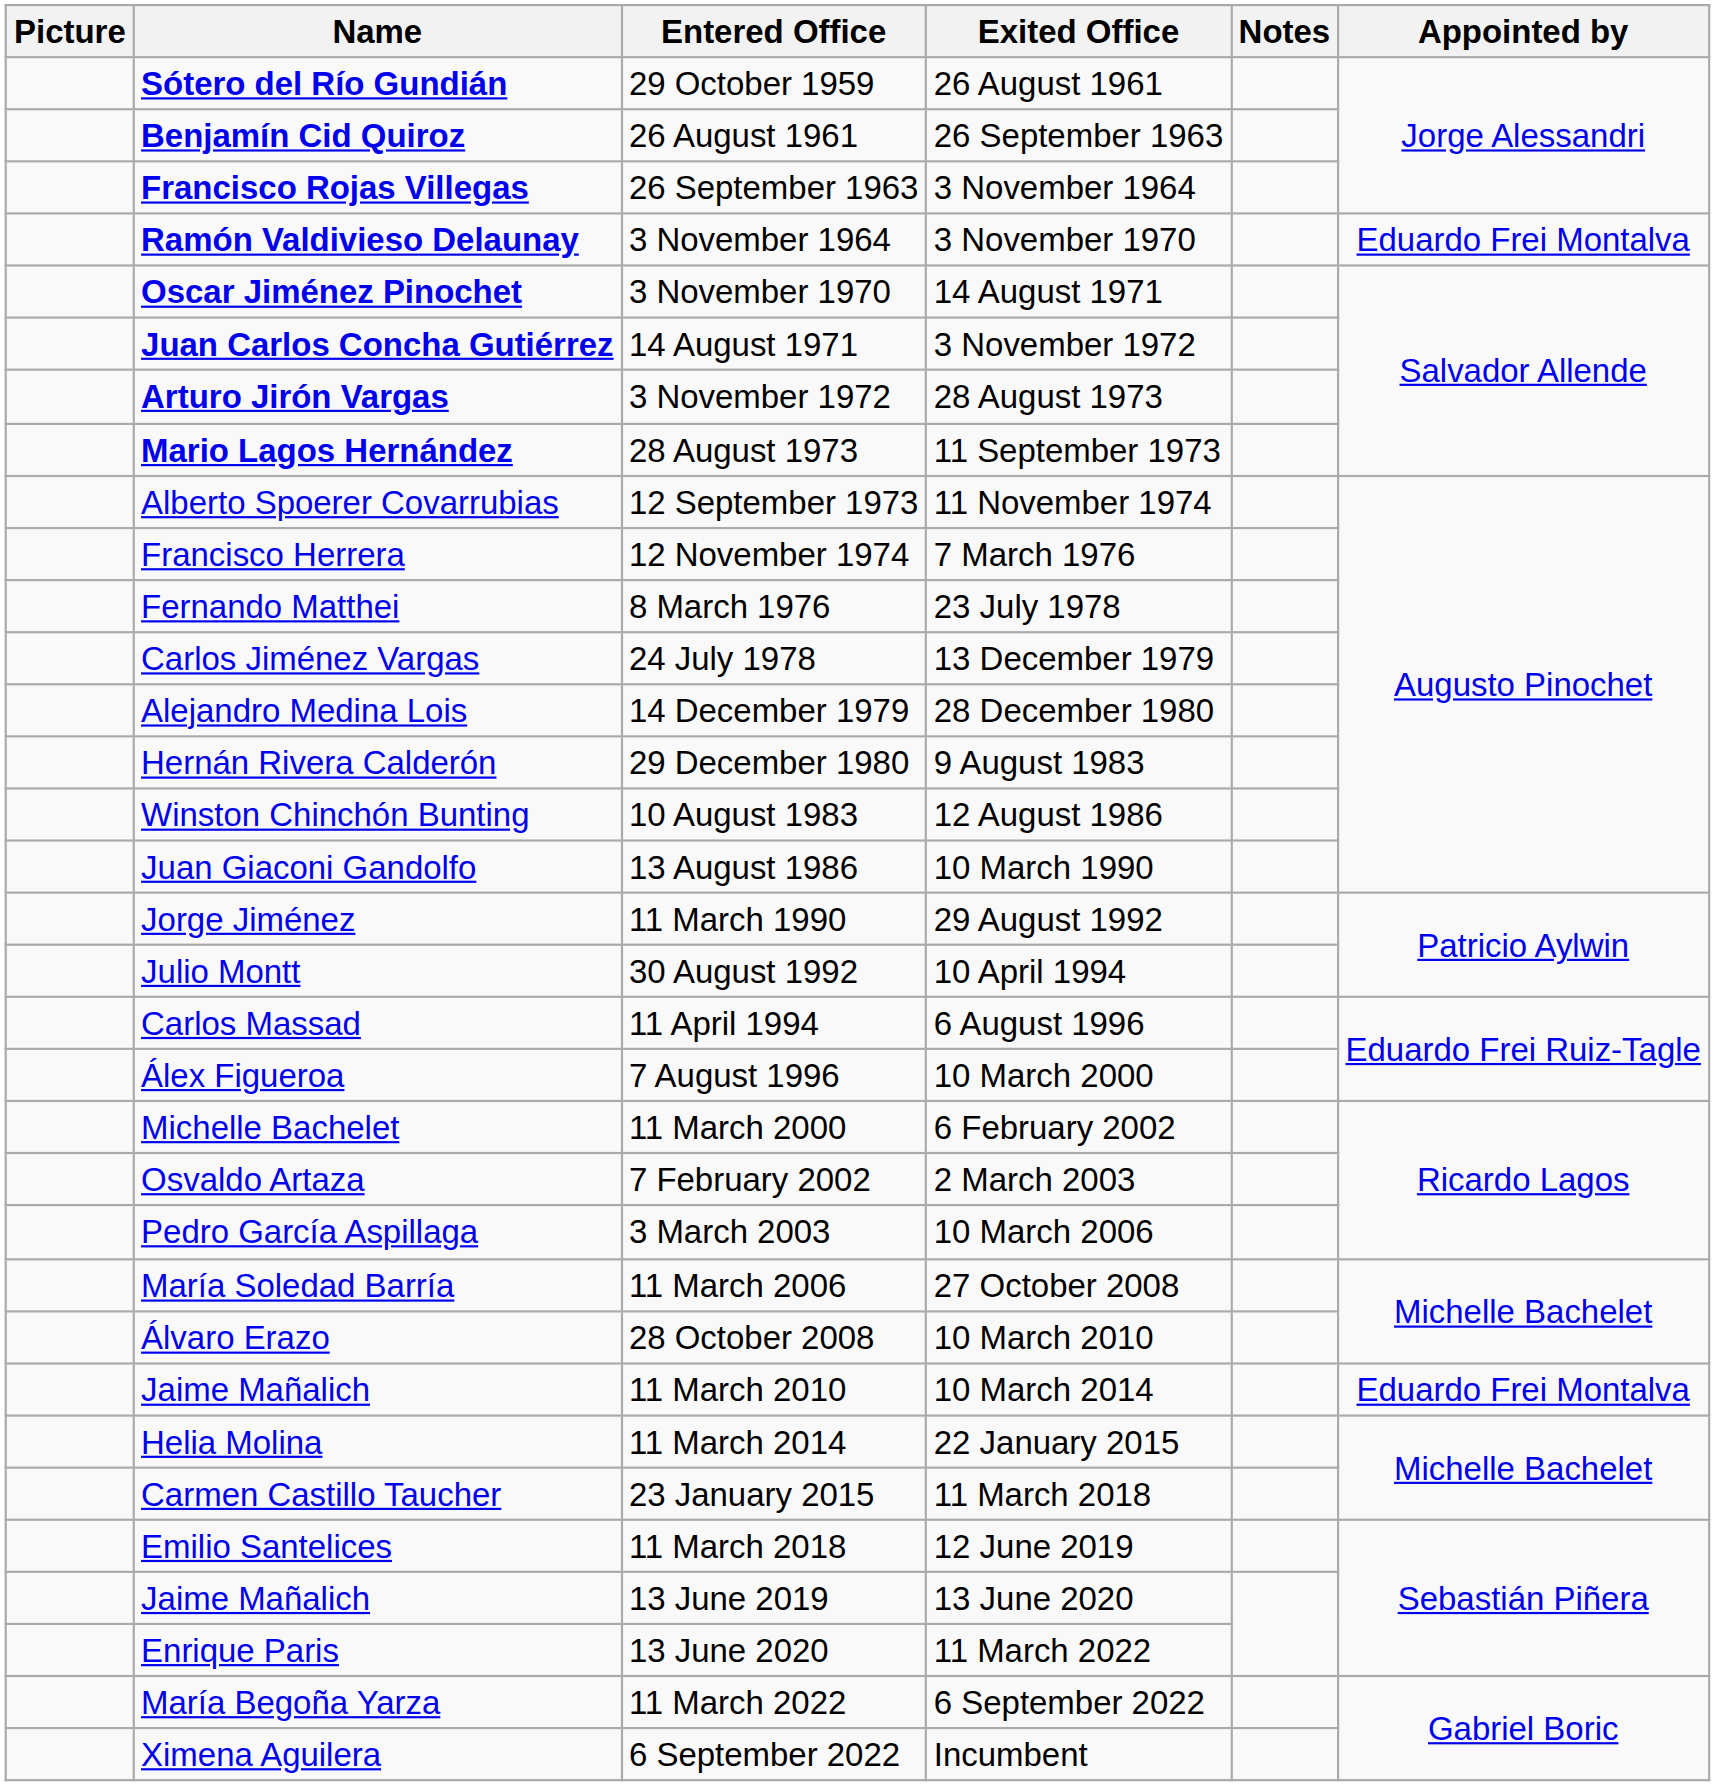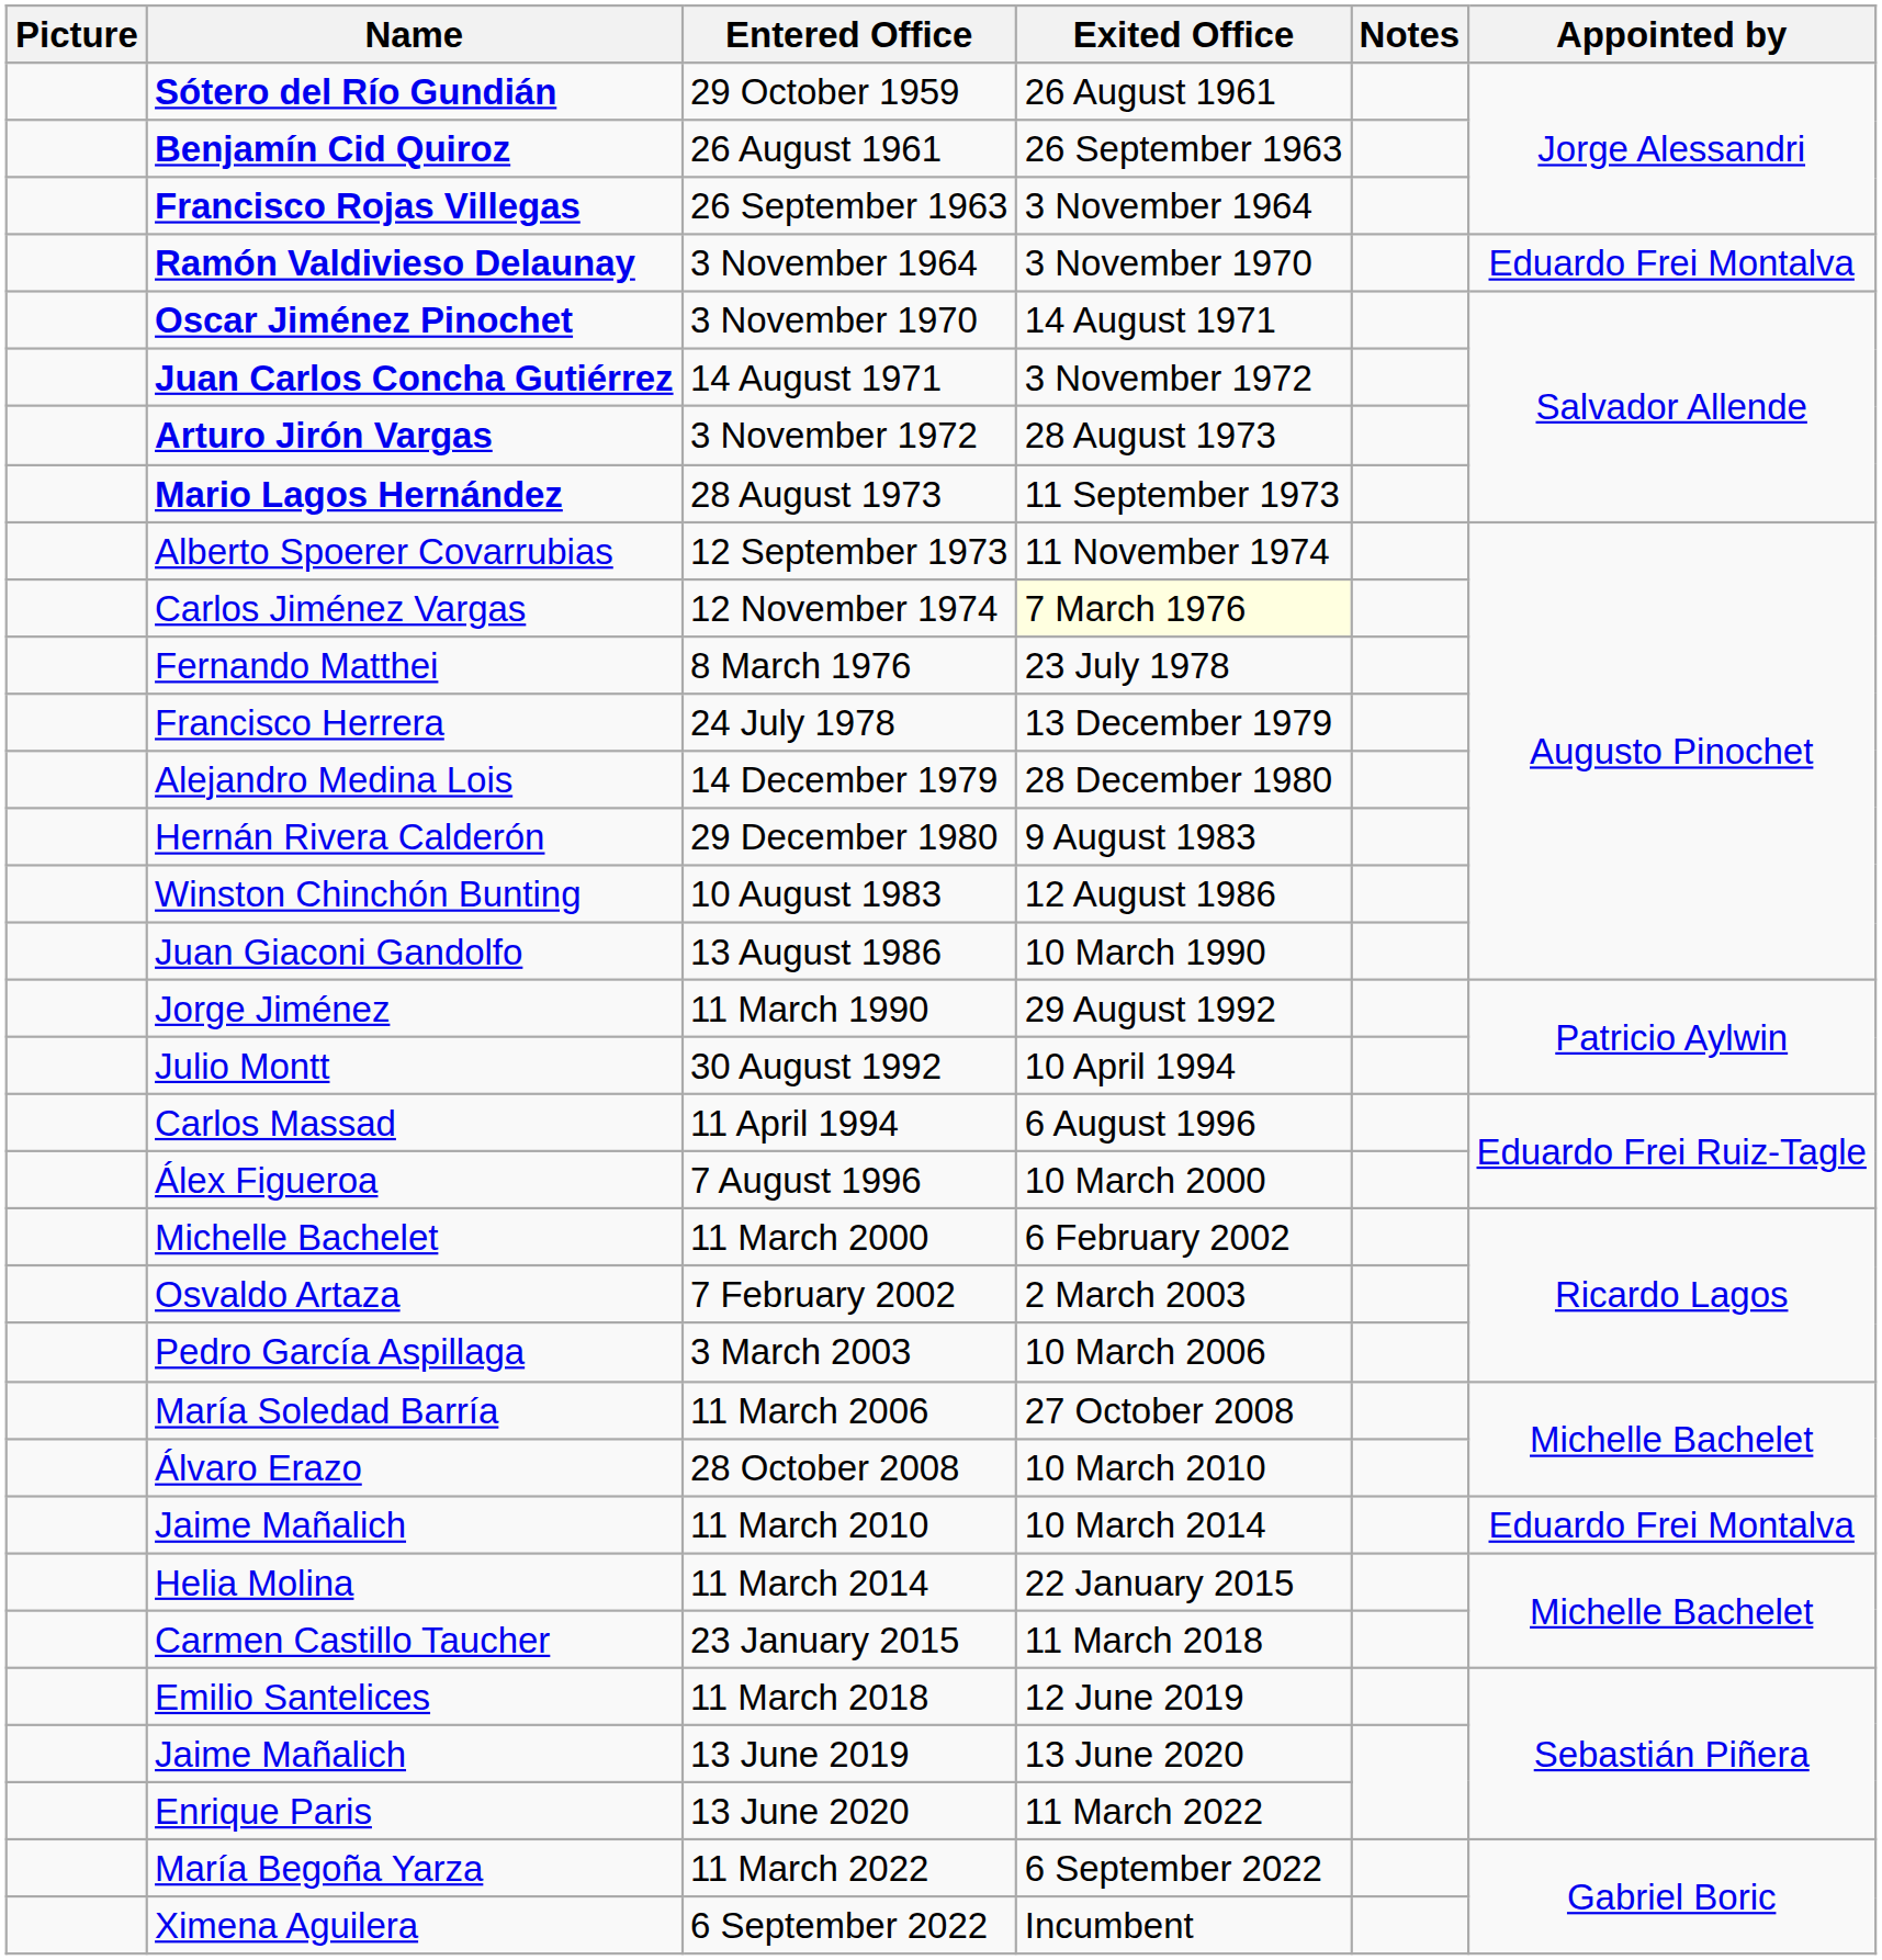 <table class="wikitable" style="margin:1em auto; font-size:95%;">
 <tr>
 <th>Picture</th>
 <th>Name</th>
 <th>Entered Office</th>
 <th>Exited Office</th>
 <th>Notes</th>
 <th>Appointed by</th>
 </tr>
 <tr>
 <td></td>
 <td><strong><a href='#'>Sótero del Río Gundián</a></strong></td>
 <td>29 October 1959</td>
 <td>26 August 1961</td>
 <td></td>
 <td rowspan=3 align=center><a href='#'>Jorge Alessandri</a></td>
 </tr>
 <tr>
 <td></td>
 <td><strong><a href='#'>Benjamín Cid Quiroz</a></strong></td>
 <td>26 August 1961</td>
 <td>26 September 1963</td>
 <td></td>
 </tr>
 <tr>
 <td></td>
 <td><strong><a href='#'>Francisco Rojas Villegas</a></strong></td>
 <td>26 September 1963</td>
 <td>3 November 1964</td>
 <td></td>
 </tr>
 <tr>
 <td></td>
 <td><strong><a href='#'>Ramón Valdivieso Delaunay</a></strong></td>
 <td>3 November 1964</td>
 <td>3 November 1970</td>
 <td></td>
 <td rowspan=1 align=center><a href='#'>Eduardo Frei Montalva</a></td>
 </tr>
 <tr>
 <td></td>
 <td><strong><a href='#'>Oscar Jiménez Pinochet</a></strong></td>
 <td>3 November 1970</td>
 <td>14 August 1971</td>
 <td></td>
 <td rowspan=4 align=center><a href='#'>Salvador Allende</a></td>
 </tr>
 <tr>
 <td></td>
 <td><strong><a href='#'>Juan Carlos Concha Gutiérrez</a></strong></td>
 <td>14 August 1971</td>
 <td>3 November 1972</td>
 <td></td>
 </tr>
 <tr>
 <td></td>
 <td><strong><a href='#'>Arturo Jirón Vargas</a></strong></td>
 <td>3 November 1972</td>
 <td>28 August 1973</td>
 <td></td>
 </tr>
 <tr>
 <td></td>
 <td><strong><a href='#'>Mario Lagos Hernández</a></strong></td>
 <td>28 August 1973</td>
 <td>11 September 1973</td>
 <td></td>
 </tr>
 <tr>
 <td></td>
 <td><a href='#'>Alberto Spoerer Covarrubias</a></td>
 <td>12 September 1973</td>
 <td>11 November 1974</td>
 <td></td>
 <td rowspan=8 align=center><a href='#'>Augusto Pinochet</a></td>
 </tr>
 <tr>
 <td></td>
-<td><a href='#'>Francisco Herrera</a></td>
+<td><a href='#'>Carlos Jiménez Vargas</a></td>
 <td>12 November 1974</td>
-<td>7 March 1976</td>
+<td style="background: lightyellow;">7 March 1976</td>
 <td></td>
 </tr>
 <tr>
 <td></td>
 <td><a href='#'>Fernando Matthei</a></td>
 <td>8 March 1976</td>
 <td>23 July 1978</td>
 <td></td>
 </tr>
 <tr>
 <td></td>
-<td><a href='#'>Carlos Jiménez Vargas</a></td>
+<td><a href='#'>Francisco Herrera</a></td>
 <td>24 July 1978</td>
 <td>13 December 1979</td>
 <td></td>
 </tr>
 <tr>
 <td></td>
 <td><a href='#'>Alejandro Medina Lois</a></td>
 <td>14 December 1979</td>
 <td>28 December 1980</td>
 <td></td>
 </tr>
 <tr>
 <td></td>
 <td><a href='#'>Hernán Rivera Calderón</a></td>
 <td>29 December 1980</td>
 <td>9 August 1983</td>
 <td></td>
 </tr>
 <tr>
 <td></td>
 <td><a href='#'>Winston Chinchón Bunting</a></td>
 <td>10 August 1983</td>
 <td>12 August 1986</td>
 <td></td>
 </tr>
 <tr>
 <td></td>
 <td><a href='#'>Juan Giaconi Gandolfo</a></td>
 <td>13 August 1986</td>
 <td>10 March 1990</td>
 <td></td>
 </tr>
 <tr>
 <td></td>
 <td><a href='#'>Jorge Jiménez</a></td>
 <td>11 March 1990</td>
 <td>29 August 1992</td>
 <td></td>
 <td rowspan=2 align=center><a href='#'>Patricio Aylwin</a></td>
 </tr>
 <tr>
 <td></td>
 <td><a href='#'>Julio Montt</a></td>
 <td>30 August 1992</td>
 <td>10 April 1994</td>
 <td></td>
 </tr>
 <tr>
 <td></td>
 <td><a href='#'>Carlos Massad</a></td>
 <td>11 April 1994</td>
 <td>6 August 1996</td>
 <td></td>
 <td rowspan=2 align=center><a href='#'>Eduardo Frei Ruiz-Tagle</a></td>
 </tr>
 <tr>
 <td></td>
 <td><a href='#'>Álex Figueroa</a></td>
 <td>7 August 1996</td>
 <td>10 March 2000</td>
 <td></td>
 </tr>
 <tr>
 <td></td>
 <td><a href='#'>Michelle Bachelet</a></td>
 <td>11 March 2000</td>
 <td>6 February 2002</td>
 <td></td>
 <td rowspan=3 align=center><a href='#'>Ricardo Lagos</a></td>
 </tr>
 <tr>
 <td></td>
 <td><a href='#'>Osvaldo Artaza</a></td>
 <td>7 February 2002</td>
 <td>2 March 2003</td>
 <td></td>
 </tr>
 <tr>
 <td></td>
 <td><a href='#'>Pedro García Aspillaga</a></td>
 <td>3 March 2003</td>
 <td>10 March 2006</td>
 <td></td>
 </tr>
 <tr>
 <td></td>
 <td><a href='#'>María Soledad Barría</a></td>
 <td>11 March 2006</td>
 <td>27 October 2008</td>
 <td></td>
 <td rowspan=2 align=center><a href='#'>Michelle Bachelet</a></td>
 </tr>
 <tr>
 <td></td>
 <td><a href='#'>Álvaro Erazo</a></td>
 <td>28 October 2008</td>
 <td>10 March 2010</td>
 <td></td>
 </tr>
 <tr>
 <td></td>
 <td><a href='#'>Jaime Mañalich</a></td>
 <td>11 March 2010</td>
 <td>10 March 2014</td>
 <td></td>
 <td rowspan=1 align=center><a href='#'>Eduardo Frei Montalva</a></td>
 </tr>
 <tr>
 <td></td>
 <td><a href='#'>Helia Molina</a></td>
 <td>11 March 2014</td>
 <td>22 January 2015</td>
 <td></td>
 <td rowspan=2 align=center><a href='#'>Michelle Bachelet</a></td>
 </tr>
 <tr>
 <td></td>
 <td><a href='#'>Carmen Castillo Taucher</a></td>
 <td>23 January 2015</td>
 <td>11 March 2018</td>
 <td></td>
 </tr>
 <tr>
 <td></td>
 <td><a href='#'>Emilio Santelices</a></td>
 <td>11 March 2018</td>
 <td>12 June 2019</td>
 <td></td>
 <td rowspan=3 align=center><a href='#'>Sebastián Piñera</a></td>
 </tr>
 <tr>
 <td></td>
 <td><a href='#'>Jaime Mañalich</a></td>
 <td>13 June 2019</td>
 <td>13 June 2020</td>
 </tr>
 <tr>
 <td></td>
 <td><a href='#'>Enrique Paris</a></td>
 <td>13 June 2020</td>
 <td>11 March 2022</td>
 </tr>
 <tr>
 <td></td>
 <td><a href='#'>María Begoña Yarza</a></td>
 <td>11 March 2022</td>
 <td>6 September 2022</td>
 <td></td>
 <td rowspan=3 align=center><a href='#'>Gabriel Boric</a></td>
 </tr>
 <tr>
 <td></td>
 <td><a href='#'>Ximena Aguilera</a></td>
 <td>6 September 2022</td>
 <td>Incumbent</td>
 </tr>
 </table>
